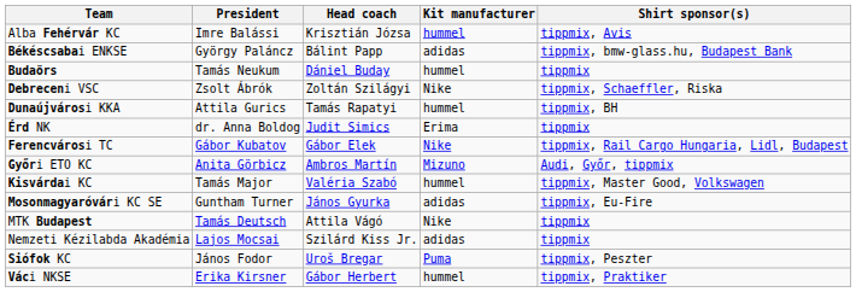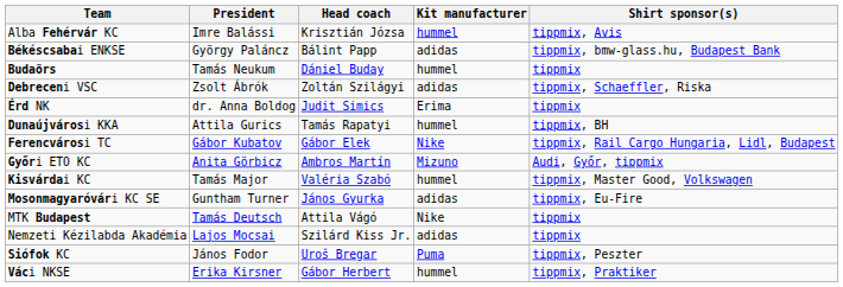 <table class="wikitable sortable" left; style="font-size:95%;">
 <tr>
 <th>Team</th>
 <th>President</th>
 <th>Head coach</th>
 <th>Kit manufacturer</th>
 <th>Shirt sponsor(s)</th>
 </tr>
 <tr>
 <td> Alba <strong>Fehérvár</strong> KC</td>
 <td>Imre Balássi</td>
 <td> Krisztián Józsa</td>
 <td><a href='#'>hummel</a></td>
 <td><a href='#'>tippmix</a>, <a href='#'>Avis</a></td>
 </tr>
 <tr>
 <td> <strong>Békéscsaba</strong>i ENKSE</td>
 <td>György Paláncz</td>
 <td> Bálint Papp</td>
 <td>adidas</td>
 <td><a href='#'>tippmix</a>, bmw-glass.hu, <a href='#'>Budapest Bank</a></td>
 </tr>
 <tr>
 <td> <strong>Budaörs</strong></td>
 <td>Tamás Neukum</td>
 <td> <a href='#'>Dániel Buday</a></td>
 <td>hummel</td>
 <td><a href='#'>tippmix</a></td>
 </tr>
 <tr>
 <td> <strong>Debrecen</strong>i VSC</td>
 <td>Zsolt Ábrók</td>
 <td> Zoltán Szilágyi</td>
-<td>Nike</td>
+<td>adidas</td>
 <td><a href='#'>tippmix</a>, <a href='#'>Schaeffler</a>, Riska</td>
+</tr>
+<tr>
+<td> <strong>Érd</strong> NK</td>
+<td>dr. Anna Boldog</td>
+<td> <a href='#'>Judit Simics</a></td>
+<td>Erima</td>
+<td><a href='#'>tippmix</a></td>
 </tr>
 <tr>
 <td> <strong>Dunaújváros</strong>i KKA</td>
 <td>Attila Gurics</td>
 <td> Tamás Rapatyi</td>
 <td>hummel</td>
 <td><a href='#'>tippmix</a>, BH</td>
-</tr>
-<tr>
-<td> <strong>Érd</strong> NK</td>
-<td>dr. Anna Boldog</td>
-<td> <a href='#'>Judit Simics</a></td>
-<td>Erima</td>
-<td><a href='#'>tippmix</a></td>
 </tr>
 <tr>
 <td> <strong>Ferencváros</strong>i TC</td>
 <td><a href='#'>Gábor Kubatov</a></td>
 <td> <a href='#'>Gábor Elek</a></td>
 <td><a href='#'>Nike</a></td>
 <td><a href='#'>tippmix</a>, <a href='#'>Rail Cargo Hungaria</a>, <a href='#'>Lidl</a>, <a href='#'>Budapest</a></td>
 </tr>
 <tr>
 <td> <strong>Győr</strong>i ETO KC</td>
 <td><a href='#'>Anita Görbicz</a></td>
 <td> <a href='#'>Ambros Martín</a></td>
 <td><a href='#'>Mizuno</a></td>
 <td><a href='#'>Audi</a>, <a href='#'>Győr</a>, <a href='#'>tippmix</a></td>
 </tr>
 <tr>
 <td> <strong>Kisvárda</strong>i KC</td>
 <td>Tamás Major</td>
 <td> <a href='#'>Valéria Szabó</a></td>
 <td>hummel</td>
 <td><a href='#'>tippmix</a>, Master Good, <a href='#'>Volkswagen</a></td>
 </tr>
 <tr>
 <td> <strong>Mosonmagyaróvár</strong>i KC SE</td>
 <td>Guntham Turner</td>
 <td> <a href='#'>János Gyurka</a></td>
 <td>adidas</td>
 <td><a href='#'>tippmix</a>, Eu-Fire</td>
 </tr>
 <tr>
 <td> MTK <strong>Budapest</strong></td>
 <td><a href='#'>Tamás Deutsch</a></td>
 <td> Attila Vágó</td>
 <td>Nike</td>
 <td><a href='#'>tippmix</a></td>
 </tr>
 <tr>
 <td> Nemzeti Kézilabda Akadémia</td>
 <td><a href='#'>Lajos Mocsai</a></td>
 <td> Szilárd Kiss Jr.</td>
 <td>adidas</td>
 <td><a href='#'>tippmix</a></td>
 </tr>
 <tr>
 <td> <strong>Siófok</strong> KC</td>
 <td>János Fodor</td>
 <td> <a href='#'>Uroš Bregar</a></td>
 <td><a href='#'>Puma</a></td>
 <td><a href='#'>tippmix</a>, Peszter</td>
 </tr>
 <tr>
 <td> <strong>Vác</strong>i NKSE</td>
 <td><a href='#'>Erika Kirsner</a></td>
 <td> <a href='#'>Gábor Herbert</a></td>
 <td>hummel</td>
 <td><a href='#'>tippmix</a>, <a href='#'>Praktiker</a></td>
 </tr>
 </table>
